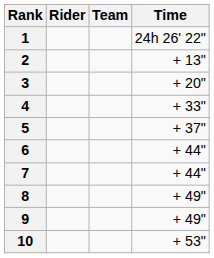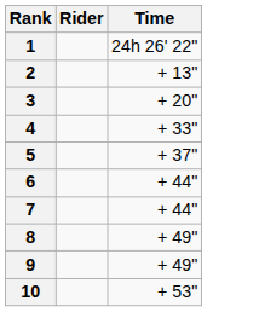 <table class="wikitable" margin-bottom:0;">
 <tr>
 <th scope="col">Rank</th>
 <th scope="col">Rider</th>
-<th scope="col">Team</th>
 <th scope="col">Time</th>
 </tr>
 <tr>
 <th scope="row">1</th>
 <td> </td>
-<td></td>
 <td align="right">24h 26' 22"</td>
 </tr>
 <tr>
 <th scope="row">2</th>
 <td> </td>
-<td></td>
 <td align="right">+ 13"</td>
 </tr>
 <tr>
 <th scope="row">3</th>
-<td></td>
 <td></td>
 <td align="right">+ 20"</td>
 </tr>
 <tr>
 <th scope="row">4</th>
 <td></td>
-<td></td>
 <td align="right">+ 33"</td>
 </tr>
 <tr>
 <th scope="row">5</th>
-<td></td>
 <td></td>
 <td align="right">+ 37"</td>
 </tr>
 <tr>
 <th scope="row">6</th>
 <td></td>
-<td></td>
 <td align="right">+ 44"</td>
 </tr>
 <tr>
 <th scope="row">7</th>
-<td></td>
 <td></td>
 <td align="right">+ 44"</td>
 </tr>
 <tr>
 <th scope="row">8</th>
 <td></td>
-<td></td>
 <td align="right">+ 49"</td>
 </tr>
 <tr>
 <th scope="row">9</th>
-<td></td>
 <td></td>
 <td align="right">+ 49"</td>
 </tr>
 <tr>
 <th scope="row">10</th>
 <td></td>
-<td></td>
 <td align="right">+ 53"</td>
 </tr>
 </table>
